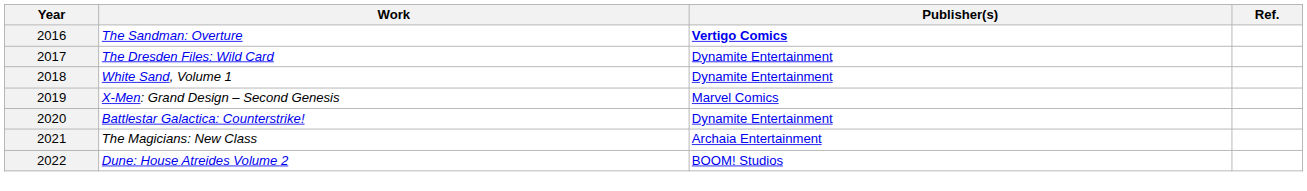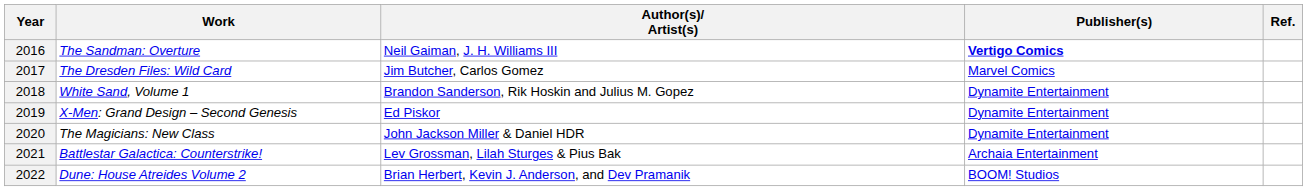 <table class="sortable wikitable" width="100%" cellpadding="5" style="margin: 1em auto 1em auto">
 <tr>
 <th width="4%" scope="col">Year</th>
 <th width="25%" scope="col">Work</th>
+<th width="45%" scope="col" class="unsortable">Author(s)/<br>Artist(s)</th>
 <th width="23%" scope="col" class="unsortable">Publisher(s)</th>
 <th width="3%" scope="col" class="unsortable">Ref.</th>
 </tr>
 <tr style="background:#FFFFFF;">
 <th scope="row" align="center" rowspan="1" style="font-weight:normal;">2016</th>
 <td><em><a href='#'>The Sandman: Overture</a></em></td>
+<td><a href='#'>Neil Gaiman</a>, <a href='#'>J. H. Williams III</a></td>
 <td><strong><a href='#'>Vertigo Comics</a></strong></td>
 <td align="center"></td>
 </tr>
 <tr style="background:#FFFFFF;">
 <th scope="row" align="center" rowspan="1" style="font-weight:normal;">2017</th>
 <td><em><a href='#'>The Dresden Files: Wild Card</a></em></td>
-<td><a href='#'>Dynamite Entertainment</a></td>
+<td><a href='#'>Jim Butcher</a>, Carlos Gomez</td>
+<td><a href='#'>Marvel Comics</a></td>
 <td align="center"></td>
 </tr>
 <tr style="background:#FFFFFF;">
 <th scope="row" align="center" rowspan="1" style="font-weight:normal;">2018</th>
 <td><em><a href='#'>White Sand</a>, Volume 1</em></td>
+<td><a href='#'>Brandon Sanderson</a>, Rik Hoskin and Julius M. Gopez</td>
 <td><a href='#'>Dynamite Entertainment</a></td>
 <td align="center"></td>
 </tr>
 <tr style="background:#FFFFFF;">
 <th scope="row" align="center" rowspan="1" style="font-weight:normal;">2019</th>
 <td><em><a href='#'>X-Men</a>: Grand Design – Second Genesis</em></td>
-<td><a href='#'>Marvel Comics</a></td>
+<td><a href='#'>Ed Piskor</a></td>
+<td><a href='#'>Dynamite Entertainment</a></td>
 <td align="center"></td>
 </tr>
 <tr style="background:#FFFFFF;">
 <th scope="row" align="center" rowspan="1" style="font-weight:normal;">2020</th>
-<td><em><a href='#'>Battlestar Galactica: Counterstrike!</a></em></td>
+<td><em>The Magicians: New Class</em></td>
+<td><a href='#'>John Jackson Miller</a> & Daniel HDR</td>
 <td><a href='#'>Dynamite Entertainment</a></td>
 <td align="center"></td>
 </tr>
 <tr style="background:#FFFFFF;">
 <th scope="row" align="center" rowspan="1" style="font-weight:normal;">2021</th>
-<td><em>The Magicians: New Class</em></td>
+<td><em><a href='#'>Battlestar Galactica: Counterstrike!</a></em></td>
+<td><a href='#'>Lev Grossman</a>, <a href='#'>Lilah Sturges</a> & Pius Bak</td>
 <td><a href='#'>Archaia Entertainment</a></td>
 <td align="center"></td>
 </tr>
 <tr style="background:#FFFFFF;">
 <th scope="row" align="center" rowspan="1" style="font-weight:normal;">2022</th>
 <td><em><a href='#'>Dune: House Atreides Volume 2</a></em></td>
+<td><a href='#'>Brian Herbert</a>, <a href='#'>Kevin J. Anderson</a>, and <a href='#'>Dev Pramanik</a></td>
 <td><a href='#'>BOOM! Studios</a></td>
 <td align="center"></td>
 </tr>
 </table>
